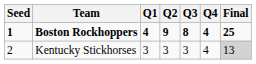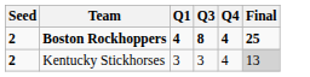 <table class="wikitable">
 <tr>
 <th>Seed</th>
 <th>Team</th>
 <th>Q1</th>
-<th>Q2</th>
 <th>Q3</th>
 <th>Q4</th>
 <th>Final</th>
 </tr>
 <tr>
-<td><strong>1</strong></td>
+<td><strong>2</strong></td>
 <td><strong>Boston Rockhoppers</strong></td>
 <td><strong>4</strong></td>
-<td><strong>9</strong></td>
 <td><strong>8</strong></td>
 <td><strong>4</strong></td>
 <td><strong>25</strong></td>
 </tr>
 <tr>
-<td>2</td>
+<td><strong>2</strong></td>
 <td>Kentucky Stickhorses</td>
-<td>3</td>
 <td>3</td>
 <td>3</td>
 <td>4</td>
 <td style="background: lightgrey;">13</td>
 </tr>
 </table>
